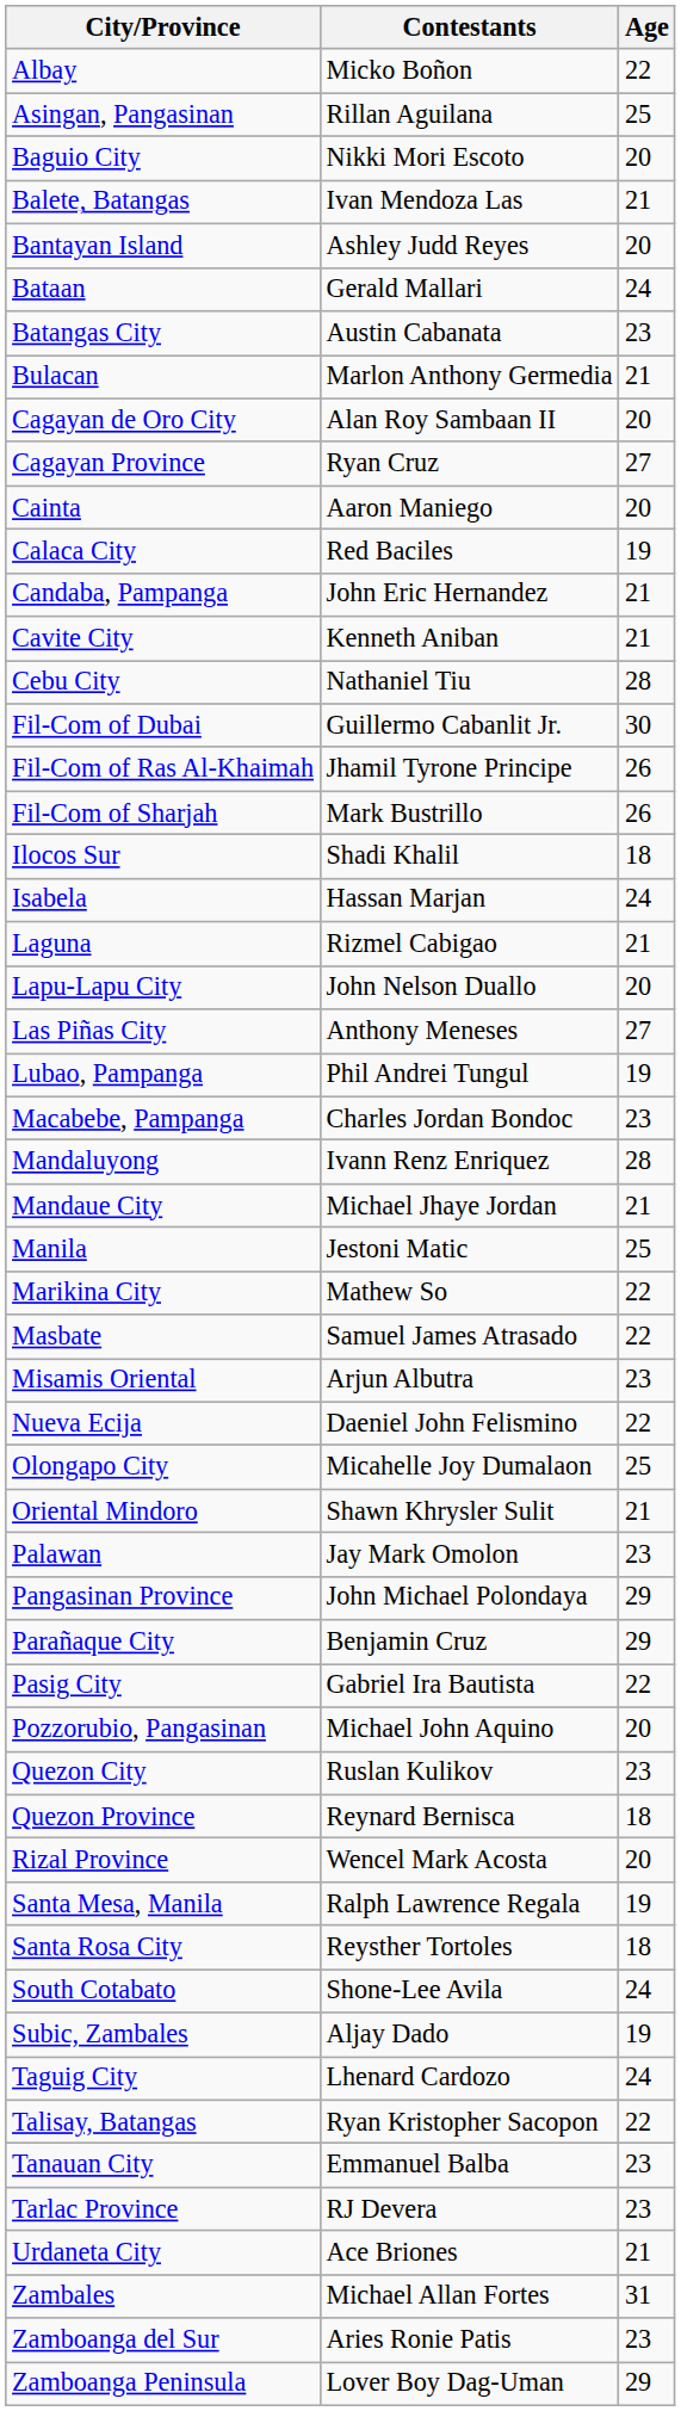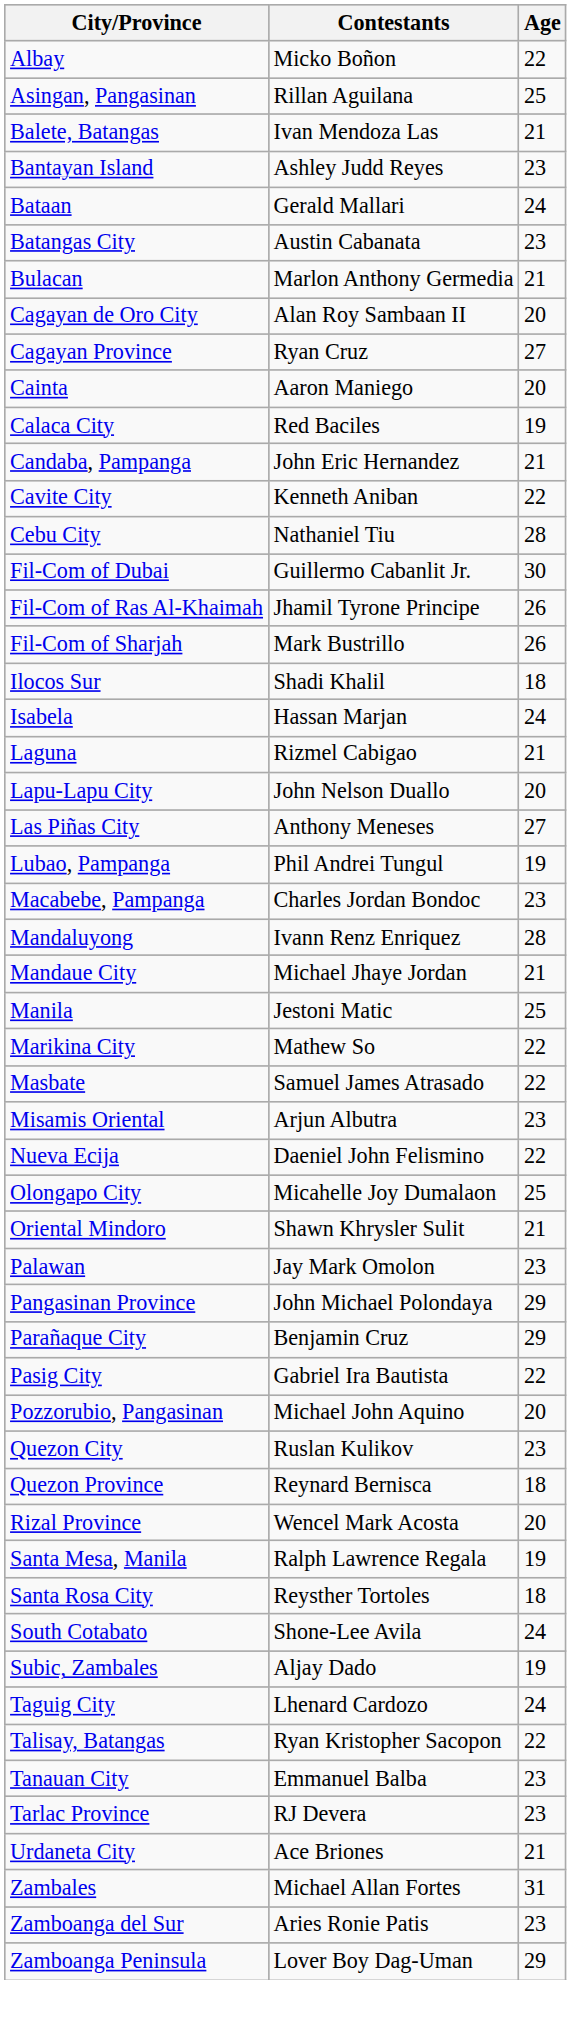 <table class="wikitable sortable" style="font-size: 85%;">
 <tr>
 <th>City/Province</th>
 <th>Contestants</th>
 <th>Age</th>
 </tr>
 <tr>
 <td><a href='#'>Albay</a></td>
 <td>Micko Boñon</td>
 <td>22</td>
 </tr>
 <tr>
 <td><a href='#'>Asingan</a>, <a href='#'>Pangasinan</a></td>
 <td>Rillan Aguilana</td>
 <td>25</td>
 </tr>
 <tr>
-<td><a href='#'>Baguio City</a></td>
-<td>Nikki Mori Escoto</td>
-<td>20</td>
-</tr>
-<tr>
 <td><a href='#'>Balete, Batangas</a></td>
 <td>Ivan Mendoza Las</td>
 <td>21</td>
 </tr>
 <tr>
 <td><a href='#'>Bantayan Island</a></td>
 <td>Ashley Judd Reyes</td>
-<td>20</td>
+<td>23</td>
 </tr>
 <tr>
 <td><a href='#'>Bataan</a></td>
 <td>Gerald Mallari</td>
 <td>24</td>
 </tr>
 <tr>
 <td><a href='#'>Batangas City</a></td>
 <td>Austin Cabanata</td>
 <td>23</td>
 </tr>
 <tr>
 <td><a href='#'>Bulacan</a></td>
 <td>Marlon Anthony Germedia</td>
 <td>21</td>
 </tr>
 <tr>
 <td><a href='#'>Cagayan de Oro City</a></td>
 <td>Alan Roy Sambaan II</td>
 <td>20</td>
 </tr>
 <tr>
 <td><a href='#'>Cagayan Province</a></td>
 <td>Ryan Cruz</td>
 <td>27</td>
 </tr>
 <tr>
 <td><a href='#'>Cainta</a></td>
 <td>Aaron Maniego</td>
 <td>20</td>
 </tr>
 <tr>
 <td><a href='#'>Calaca City</a></td>
 <td>Red Baciles</td>
 <td>19</td>
 </tr>
 <tr>
 <td><a href='#'>Candaba</a>, <a href='#'>Pampanga</a></td>
 <td>John Eric Hernandez</td>
 <td>21</td>
 </tr>
 <tr>
 <td><a href='#'>Cavite City</a></td>
 <td>Kenneth Aniban</td>
-<td>21</td>
+<td>22</td>
 </tr>
 <tr>
 <td><a href='#'>Cebu City</a></td>
 <td>Nathaniel Tiu</td>
 <td>28</td>
 </tr>
 <tr>
 <td><a href='#'>Fil-Com of Dubai</a></td>
 <td>Guillermo Cabanlit Jr.</td>
 <td>30</td>
 </tr>
 <tr>
 <td><a href='#'>Fil-Com of Ras Al-Khaimah</a></td>
 <td>Jhamil Tyrone Principe</td>
 <td>26</td>
 </tr>
 <tr>
 <td><a href='#'>Fil-Com of Sharjah</a></td>
 <td>Mark Bustrillo</td>
 <td>26</td>
 </tr>
 <tr>
 <td><a href='#'>Ilocos Sur</a></td>
 <td>Shadi Khalil</td>
 <td>18</td>
 </tr>
 <tr>
 <td><a href='#'>Isabela</a></td>
 <td>Hassan Marjan</td>
 <td>24</td>
 </tr>
 <tr>
 <td><a href='#'>Laguna</a></td>
 <td>Rizmel Cabigao</td>
 <td>21</td>
 </tr>
 <tr>
 <td><a href='#'>Lapu-Lapu City</a></td>
 <td>John Nelson Duallo</td>
 <td>20</td>
 </tr>
 <tr>
 <td><a href='#'>Las Piñas City</a></td>
 <td>Anthony Meneses</td>
 <td>27</td>
 </tr>
 <tr>
 <td><a href='#'>Lubao</a>, <a href='#'>Pampanga</a></td>
 <td>Phil Andrei Tungul</td>
 <td>19</td>
 </tr>
 <tr>
 <td><a href='#'>Macabebe</a>, <a href='#'>Pampanga</a></td>
 <td>Charles Jordan Bondoc</td>
 <td>23</td>
 </tr>
 <tr>
 <td><a href='#'>Mandaluyong</a></td>
 <td>Ivann Renz Enriquez</td>
 <td>28</td>
 </tr>
 <tr>
 <td><a href='#'>Mandaue City</a></td>
 <td>Michael Jhaye Jordan</td>
 <td>21</td>
 </tr>
 <tr>
 <td><a href='#'>Manila</a></td>
 <td>Jestoni Matic</td>
 <td>25</td>
 </tr>
 <tr>
 <td><a href='#'>Marikina City</a></td>
 <td>Mathew So</td>
 <td>22</td>
 </tr>
 <tr>
 <td><a href='#'>Masbate</a></td>
 <td>Samuel James Atrasado</td>
 <td>22</td>
 </tr>
 <tr>
 <td><a href='#'>Misamis Oriental</a></td>
 <td>Arjun Albutra</td>
 <td>23</td>
 </tr>
 <tr>
 <td><a href='#'>Nueva Ecija</a></td>
 <td>Daeniel John Felismino</td>
 <td>22</td>
 </tr>
 <tr>
 <td><a href='#'>Olongapo City</a></td>
 <td>Micahelle Joy Dumalaon</td>
 <td>25</td>
 </tr>
 <tr>
 <td><a href='#'>Oriental Mindoro</a></td>
 <td>Shawn Khrysler Sulit</td>
 <td>21</td>
 </tr>
 <tr>
 <td><a href='#'>Palawan</a></td>
 <td>Jay Mark Omolon</td>
 <td>23</td>
 </tr>
 <tr>
 <td><a href='#'>Pangasinan Province</a></td>
 <td>John Michael Polondaya</td>
 <td>29</td>
 </tr>
 <tr>
 <td><a href='#'>Parañaque City</a></td>
 <td>Benjamin Cruz</td>
 <td>29</td>
 </tr>
 <tr>
 <td><a href='#'>Pasig City</a></td>
 <td>Gabriel Ira Bautista</td>
 <td>22</td>
 </tr>
 <tr>
 <td><a href='#'>Pozzorubio</a>, <a href='#'>Pangasinan</a></td>
 <td>Michael John Aquino</td>
 <td>20</td>
 </tr>
 <tr>
 <td><a href='#'>Quezon City</a></td>
 <td>Ruslan Kulikov</td>
 <td>23</td>
 </tr>
 <tr>
 <td><a href='#'>Quezon Province</a></td>
 <td>Reynard Bernisca</td>
 <td>18</td>
 </tr>
 <tr>
 <td><a href='#'>Rizal Province</a></td>
 <td>Wencel Mark Acosta</td>
 <td>20</td>
 </tr>
 <tr>
 <td><a href='#'>Santa Mesa</a>, <a href='#'>Manila</a></td>
 <td>Ralph Lawrence Regala</td>
 <td>19</td>
 </tr>
 <tr>
 <td><a href='#'>Santa Rosa City</a></td>
 <td>Reysther Tortoles</td>
 <td>18</td>
 </tr>
 <tr>
 <td><a href='#'>South Cotabato</a></td>
 <td>Shone-Lee Avila</td>
 <td>24</td>
 </tr>
 <tr>
 <td><a href='#'>Subic, Zambales</a></td>
 <td>Aljay Dado</td>
 <td>19</td>
 </tr>
 <tr>
 <td><a href='#'>Taguig City</a></td>
 <td>Lhenard Cardozo</td>
 <td>24</td>
 </tr>
 <tr>
 <td><a href='#'>Talisay, Batangas</a></td>
 <td>Ryan Kristopher Sacopon</td>
 <td>22</td>
 </tr>
 <tr>
 <td><a href='#'>Tanauan City</a></td>
 <td>Emmanuel Balba</td>
 <td>23</td>
 </tr>
 <tr>
 <td><a href='#'>Tarlac Province</a></td>
 <td>RJ Devera</td>
 <td>23</td>
 </tr>
 <tr>
 <td><a href='#'>Urdaneta City</a></td>
 <td>Ace Briones</td>
 <td>21</td>
 </tr>
 <tr>
 <td><a href='#'>Zambales</a></td>
 <td>Michael Allan Fortes</td>
 <td>31</td>
 </tr>
 <tr>
 <td><a href='#'>Zamboanga del Sur</a></td>
 <td>Aries Ronie Patis</td>
 <td>23</td>
 </tr>
 <tr>
 <td><a href='#'>Zamboanga Peninsula</a></td>
 <td>Lover Boy Dag-Uman</td>
 <td>29</td>
 </tr>
 </table>
